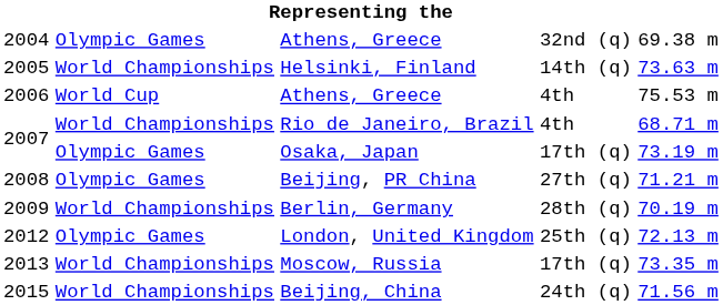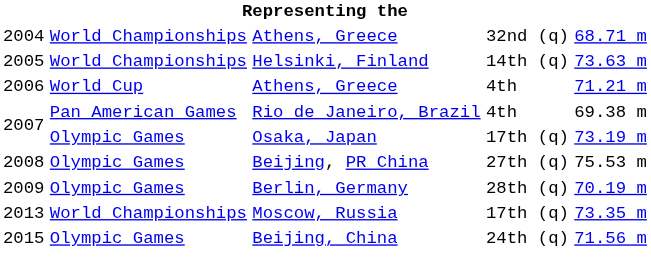 <table>
 <tr>
 <th colspan="5">Representing the </th>
 </tr>
 <tr>
 <td>2004</td>
-<td><a href='#'>Olympic Games</a></td>
+<td><a href='#'>World Championships</a></td>
 <td><a href='#'>Athens, Greece</a></td>
 <td>32nd (q)</td>
-<td>69.38 m</td>
+<td><a href='#'>68.71 m</a></td>
 </tr>
 <tr>
 <td>2005</td>
 <td><a href='#'>World Championships</a></td>
 <td><a href='#'>Helsinki, Finland</a></td>
 <td>14th (q)</td>
 <td><a href='#'>73.63 m</a></td>
 </tr>
 <tr>
 <td>2006</td>
 <td><a href='#'>World Cup</a></td>
 <td><a href='#'>Athens, Greece</a></td>
 <td>4th</td>
-<td>75.53 m</td>
+<td><a href='#'>71.21 m</a></td>
 </tr>
 <tr>
 <td rowspan=2>2007</td>
-<td><a href='#'>World Championships</a></td>
+<td><a href='#'>Pan American Games</a></td>
 <td><a href='#'>Rio de Janeiro, Brazil</a></td>
 <td>4th</td>
-<td><a href='#'>68.71 m</a></td>
+<td>69.38 m</td>
 </tr>
 <tr>
 <td><a href='#'>Olympic Games</a></td>
 <td><a href='#'>Osaka, Japan</a></td>
 <td>17th (q)</td>
 <td><a href='#'>73.19 m</a></td>
 </tr>
 <tr>
 <td>2008</td>
 <td><a href='#'>Olympic Games</a></td>
 <td><a href='#'>Beijing</a>, <a href='#'>PR China</a></td>
 <td>27th (q)</td>
-<td><a href='#'>71.21 m</a></td>
+<td>75.53 m</td>
 </tr>
 <tr>
 <td>2009</td>
-<td><a href='#'>World Championships</a></td>
+<td><a href='#'>Olympic Games</a></td>
 <td><a href='#'>Berlin, Germany</a></td>
 <td>28th (q)</td>
 <td><a href='#'>70.19 m</a></td>
-</tr>
-<tr>
-<td>2012</td>
-<td><a href='#'>Olympic Games</a></td>
-<td><a href='#'>London</a>, <a href='#'>United Kingdom</a></td>
-<td>25th (q)</td>
-<td><a href='#'>72.13 m</a></td>
 </tr>
 <tr>
 <td>2013</td>
 <td><a href='#'>World Championships</a></td>
 <td><a href='#'>Moscow, Russia</a></td>
 <td>17th (q)</td>
 <td><a href='#'>73.35 m</a></td>
 </tr>
 <tr>
 <td>2015</td>
-<td><a href='#'>World Championships</a></td>
+<td><a href='#'>Olympic Games</a></td>
 <td><a href='#'>Beijing, China</a></td>
 <td>24th (q)</td>
 <td><a href='#'>71.56 m</a></td>
 </tr>
 </table>
